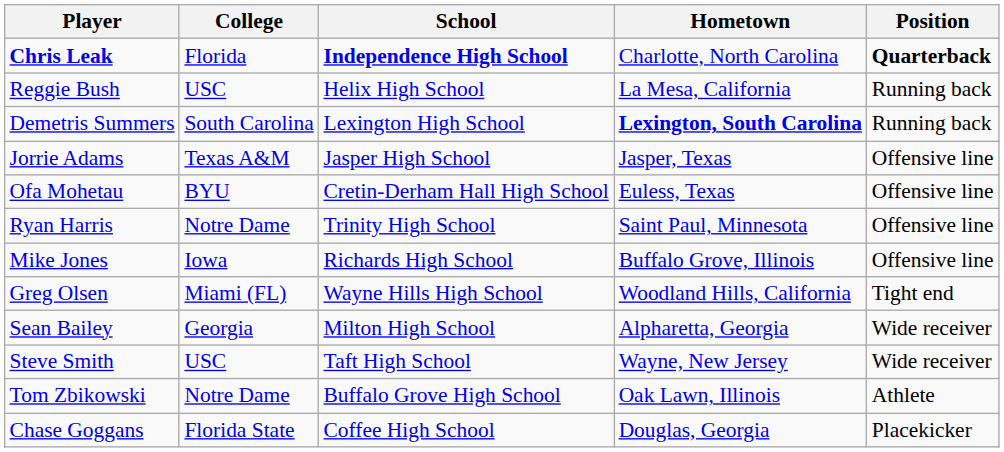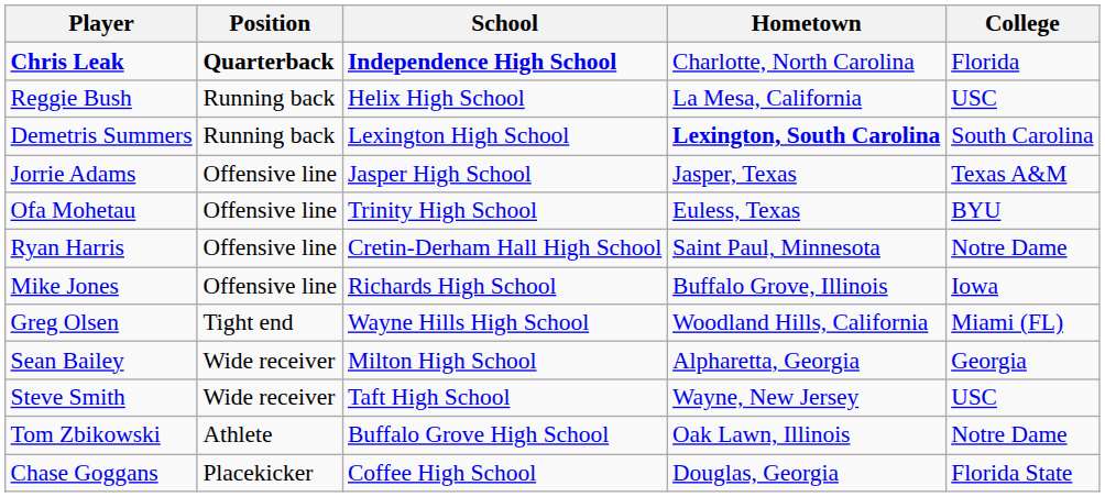 <table class="wikitable">
 <tr>
 <th>Player</th>
-<th>College</th>
+<th>Position</th>
 <th>School</th>
 <th>Hometown</th>
-<th>Position</th>
+<th>College</th>
 </tr>
 <tr>
 <td><strong><a href='#'>Chris Leak</a></strong></td>
-<td><a href='#'>Florida</a></td>
+<td><strong>Quarterback</strong></td>
 <td><strong><a href='#'>Independence High School</a></strong></td>
 <td><a href='#'>Charlotte, North Carolina</a></td>
-<td><strong>Quarterback</strong></td>
+<td><a href='#'>Florida</a></td>
 </tr>
 <tr>
 <td><a href='#'>Reggie Bush</a></td>
-<td><a href='#'>USC</a></td>
+<td>Running back</td>
 <td><a href='#'>Helix High School</a></td>
 <td><a href='#'>La Mesa, California</a></td>
-<td>Running back</td>
+<td><a href='#'>USC</a></td>
 </tr>
 <tr>
 <td><a href='#'>Demetris Summers</a></td>
-<td><a href='#'>South Carolina</a></td>
+<td>Running back</td>
 <td><a href='#'>Lexington High School</a></td>
 <td><strong><a href='#'>Lexington, South Carolina</a></strong></td>
-<td>Running back</td>
+<td><a href='#'>South Carolina</a></td>
 </tr>
 <tr>
 <td><a href='#'>Jorrie Adams</a></td>
-<td><a href='#'>Texas A&M</a></td>
+<td>Offensive line</td>
 <td><a href='#'>Jasper High School</a></td>
 <td><a href='#'>Jasper, Texas</a></td>
-<td>Offensive line</td>
+<td><a href='#'>Texas A&M</a></td>
 </tr>
 <tr>
 <td><a href='#'>Ofa Mohetau</a></td>
+<td>Offensive line</td>
+<td><a href='#'>Trinity High School</a></td>
+<td><a href='#'>Euless, Texas</a></td>
 <td><a href='#'>BYU</a></td>
-<td><a href='#'>Cretin-Derham Hall High School</a></td>
-<td><a href='#'>Euless, Texas</a></td>
-<td>Offensive line</td>
 </tr>
 <tr>
 <td><a href='#'>Ryan Harris</a></td>
+<td>Offensive line</td>
+<td><a href='#'>Cretin-Derham Hall High School</a></td>
+<td><a href='#'>Saint Paul, Minnesota</a></td>
 <td><a href='#'>Notre Dame</a></td>
-<td><a href='#'>Trinity High School</a></td>
-<td><a href='#'>Saint Paul, Minnesota</a></td>
-<td>Offensive line</td>
 </tr>
 <tr>
 <td><a href='#'>Mike Jones</a></td>
-<td><a href='#'>Iowa</a></td>
+<td>Offensive line</td>
 <td><a href='#'>Richards High School</a></td>
 <td><a href='#'>Buffalo Grove, Illinois</a></td>
-<td>Offensive line</td>
+<td><a href='#'>Iowa</a></td>
 </tr>
 <tr>
 <td><a href='#'>Greg Olsen</a></td>
-<td><a href='#'>Miami (FL)</a></td>
+<td>Tight end</td>
 <td><a href='#'>Wayne Hills High School</a></td>
 <td><a href='#'>Woodland Hills, California</a></td>
-<td>Tight end</td>
+<td><a href='#'>Miami (FL)</a></td>
 </tr>
 <tr>
 <td><a href='#'>Sean Bailey</a></td>
-<td><a href='#'>Georgia</a></td>
+<td>Wide receiver</td>
 <td><a href='#'>Milton High School</a></td>
 <td><a href='#'>Alpharetta, Georgia</a></td>
-<td>Wide receiver</td>
+<td><a href='#'>Georgia</a></td>
 </tr>
 <tr>
 <td><a href='#'>Steve Smith</a></td>
-<td><a href='#'>USC</a></td>
+<td>Wide receiver</td>
 <td><a href='#'>Taft High School</a></td>
 <td><a href='#'>Wayne, New Jersey</a></td>
-<td>Wide receiver</td>
+<td><a href='#'>USC</a></td>
 </tr>
 <tr>
 <td><a href='#'>Tom Zbikowski</a></td>
-<td><a href='#'>Notre Dame</a></td>
+<td>Athlete</td>
 <td><a href='#'>Buffalo Grove High School</a></td>
 <td><a href='#'>Oak Lawn, Illinois</a></td>
-<td>Athlete</td>
+<td><a href='#'>Notre Dame</a></td>
 </tr>
 <tr>
 <td><a href='#'>Chase Goggans</a></td>
-<td><a href='#'>Florida State</a></td>
+<td>Placekicker</td>
 <td><a href='#'>Coffee High School</a></td>
 <td><a href='#'>Douglas, Georgia</a></td>
-<td>Placekicker</td>
+<td><a href='#'>Florida State</a></td>
 </tr>
 </table>
